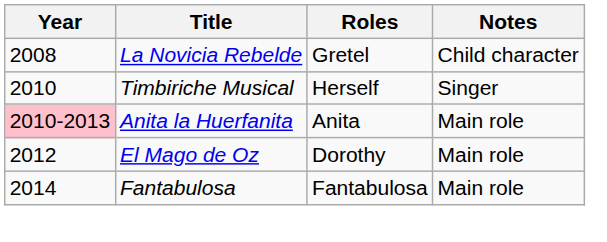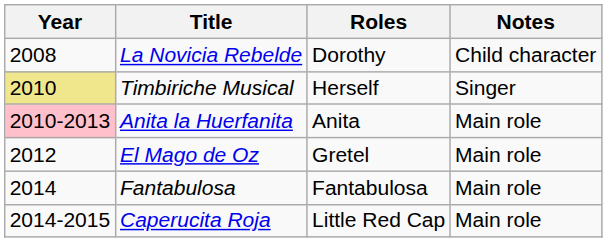 <table class="wikitable" style="font-size: 90%;">
 <tr>
 <th>Year</th>
 <th>Title</th>
 <th>Roles</th>
 <th>Notes</th>
 </tr>
 <tr>
 <td>2008</td>
 <td><em><a href='#'>La Novicia Rebelde</a></em></td>
-<td>Gretel</td>
+<td>Dorothy</td>
 <td>Child character</td>
 </tr>
 <tr>
-<td>2010</td>
+<td style="background: khaki;">2010</td>
 <td><em>Timbiriche Musical </em></td>
 <td>Herself</td>
 <td>Singer</td>
 </tr>
 <tr>
 <td style="background: pink;">2010-2013</td>
 <td><em><a href='#'>Anita la Huerfanita</a></em></td>
 <td>Anita</td>
 <td>Main role</td>
 </tr>
 <tr>
 <td>2012</td>
 <td><em><a href='#'>El Mago de Oz</a></em></td>
-<td>Dorothy</td>
+<td>Gretel</td>
 <td>Main role</td>
 </tr>
 <tr>
 <td>2014</td>
 <td><em>Fantabulosa</em></td>
 <td>Fantabulosa</td>
 <td>Main role</td>
 </tr>
+<tr>
+<td>2014-2015</td>
+<td><em><a href='#'>Caperucita Roja</a></em></td>
+<td>Little Red Cap</td>
+<td>Main role</td>
+</tr>
 </table>
